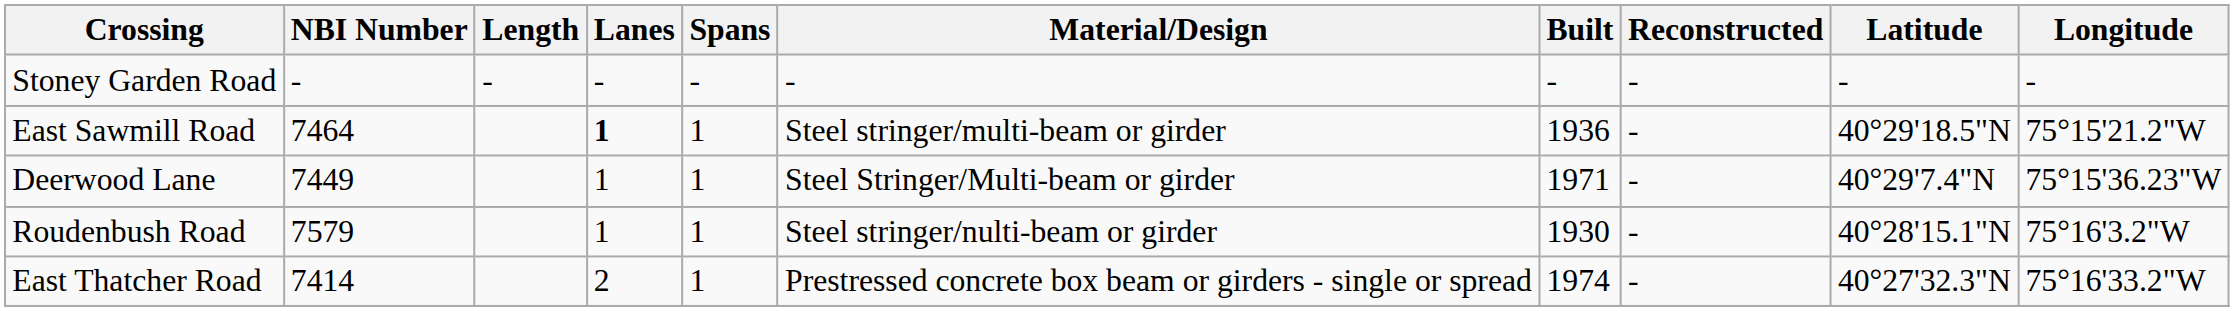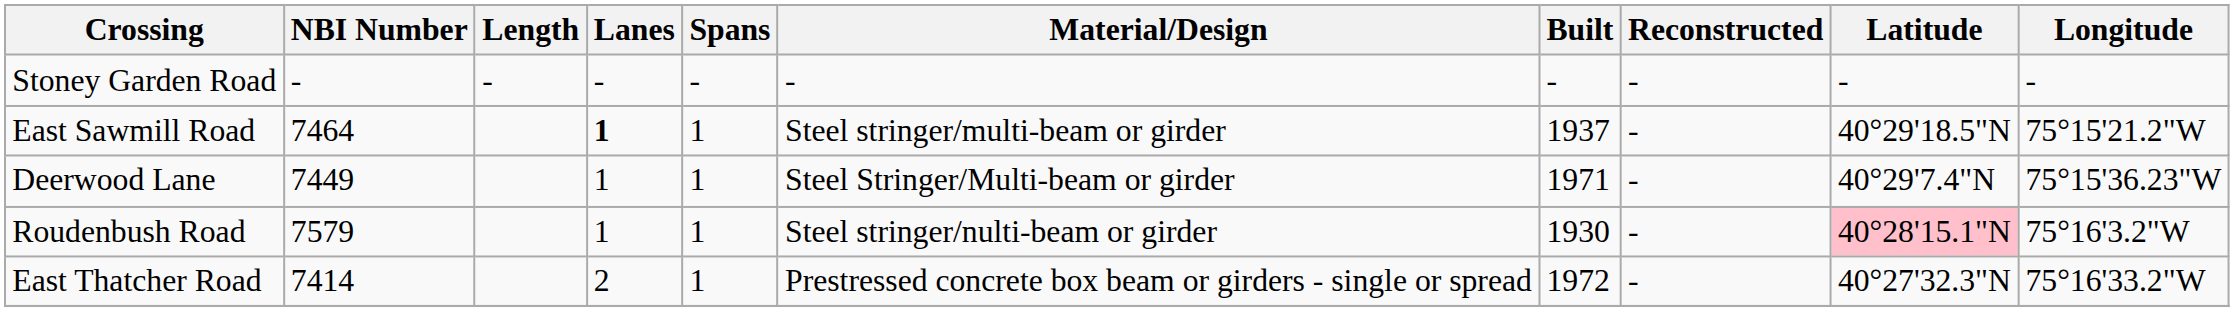 <table class="wikitable">
 <tr>
 <th>Crossing</th>
 <th>NBI Number</th>
 <th>Length</th>
 <th>Lanes</th>
 <th>Spans</th>
 <th>Material/Design</th>
 <th>Built</th>
 <th>Reconstructed</th>
 <th>Latitude</th>
 <th>Longitude</th>
 </tr>
 <tr>
 <td>Stoney Garden Road</td>
 <td>-</td>
 <td>-</td>
 <td>-</td>
 <td>-</td>
 <td>-</td>
 <td>-</td>
 <td>-</td>
 <td>-</td>
 <td>-</td>
 </tr>
 <tr>
 <td>East Sawmill Road</td>
 <td>7464</td>
 <td></td>
 <td><strong>1</strong></td>
 <td>1</td>
 <td>Steel stringer/multi-beam or girder</td>
-<td>1936</td>
+<td>1937</td>
 <td>-</td>
 <td>40°29'18.5"N</td>
 <td>75°15'21.2"W</td>
 </tr>
 <tr>
 <td>Deerwood Lane</td>
 <td>7449</td>
 <td></td>
 <td>1</td>
 <td>1</td>
 <td>Steel Stringer/Multi-beam or girder</td>
 <td>1971</td>
 <td>-</td>
 <td>40°29'7.4"N</td>
 <td>75°15'36.23"W</td>
 </tr>
 <tr>
 <td>Roudenbush Road</td>
 <td>7579</td>
 <td></td>
 <td>1</td>
 <td>1</td>
 <td>Steel stringer/nulti-beam or girder</td>
 <td>1930</td>
 <td>-</td>
-<td>40°28'15.1"N</td>
+<td style="background: pink;">40°28'15.1"N</td>
 <td>75°16'3.2"W</td>
 </tr>
 <tr>
 <td>East Thatcher Road</td>
 <td>7414</td>
 <td></td>
 <td>2</td>
 <td>1</td>
 <td>Prestressed concrete box beam or girders - single or spread</td>
-<td>1974</td>
+<td>1972</td>
 <td>-</td>
 <td>40°27'32.3"N</td>
 <td>75°16'33.2"W</td>
 </tr>
 <tr>
 </tr>
 </table>
